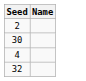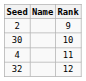 <table class="wikitable" style="text-align:center;">
 <tr>
 <th>Seed</th>
 <th>Name</th>
+<th>Rank</th>
 </tr>
 <tr>
 <td>2</td>
 <td align=left></td>
+<td>9</td>
 </tr>
 <tr>
 <td>30</td>
 <td align=left></td>
+<td>10</td>
 </tr>
 <tr>
 <td>4</td>
 <td align=left></td>
+<td>11</td>
 </tr>
 <tr>
 <td>32</td>
 <td align=left></td>
+<td>12</td>
 </tr>
 </table>
